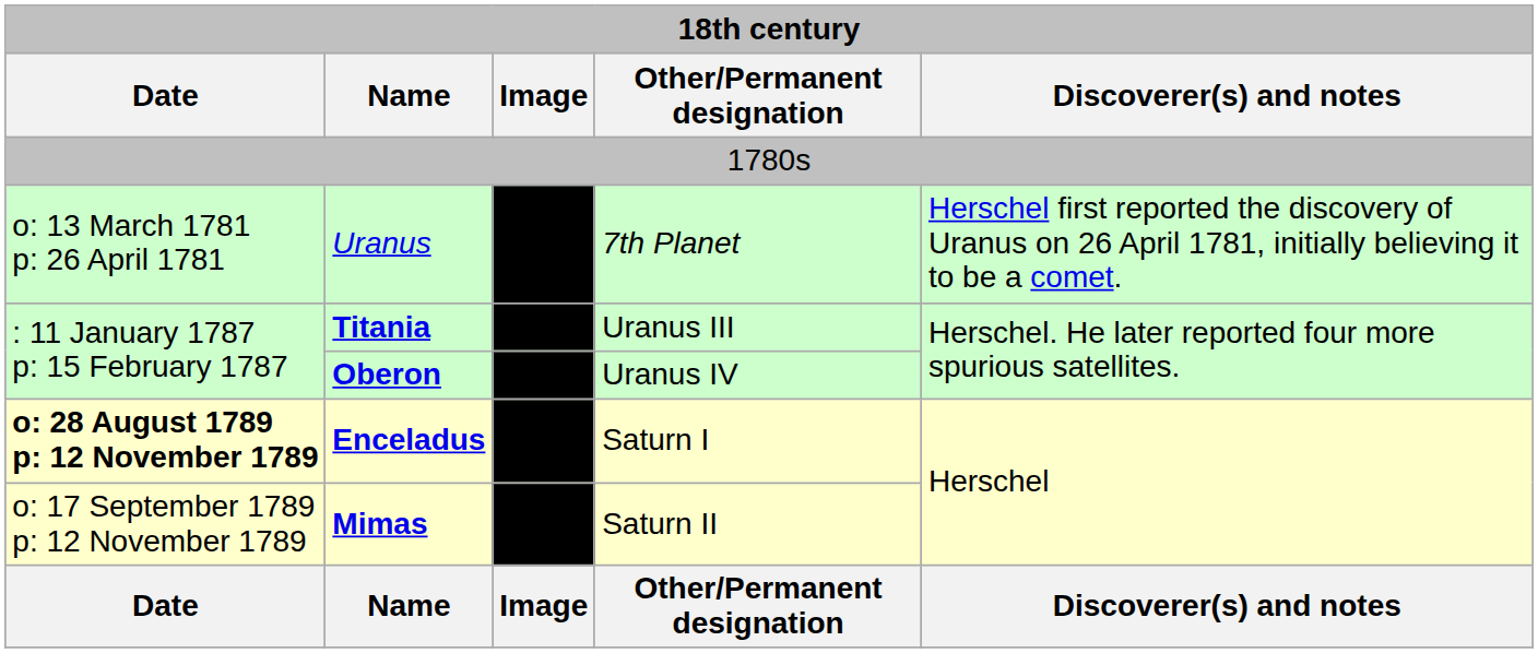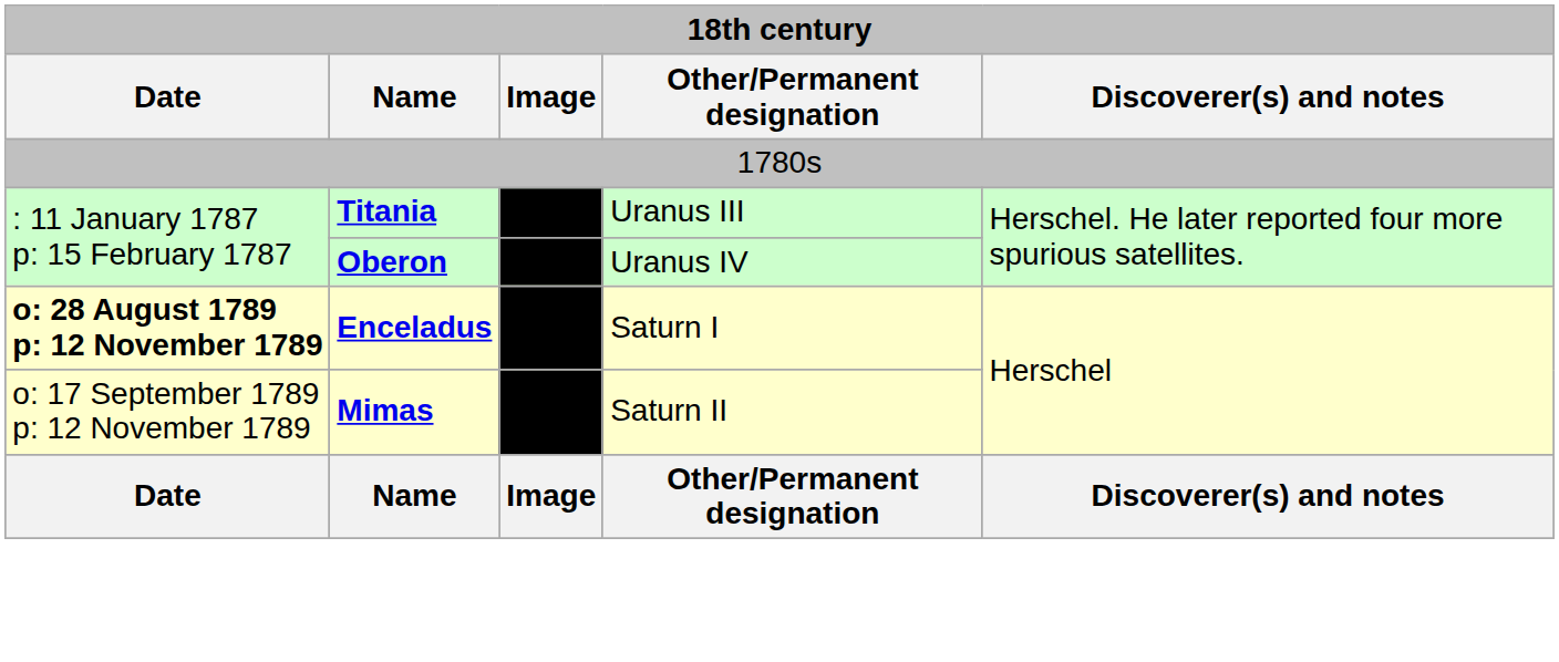 <table class="wikitable" width="800">
 <tr>
 <th colspan="5" style="background-color: Silver; text-align: center;" id="c18th">18th century</th>
 </tr>
 <tr>
 <th>Date</th>
 <th>Name</th>
 <th>Image</th>
 <th>Other/Permanent designation</th>
 <th>Discoverer(s) and notes</th>
 </tr>
 <tr>
 <td colspan="5" style="background-color: Silver; text-align: center;" id="a1780s">1780s</td>
-</tr>
-<tr bgcolor="#CCFFCC">
-<td style="white-space: nowrap">o: 13 March 1781<br>p: 26 April 1781</td>
-<td><em><a href='#'>Uranus</a></em></td>
-<td bgcolor="Black"></td>
-<td><em>7th Planet</em></td>
-<td><a href='#'>Herschel</a> first reported the discovery of Uranus on 26 April 1781, initially believing it to be a <a href='#'>comet</a>.</td>
 </tr>
 <tr bgcolor="#CCFFCC">
 <td style="white-space: nowrap;" rowspan="2">: 11 January 1787<br>p: 15 February 1787</td>
 <td><strong><a href='#'>Titania</a></strong></td>
 <td bgcolor="Black"></td>
 <td>Uranus III<br><small></small></td>
 <td rowspan="2">Herschel. He later reported four more spurious satellites.</td>
 </tr>
 <tr bgcolor="#CCFFCC">
 <td><strong><a href='#'>Oberon</a></strong></td>
 <td bgcolor="Black"></td>
 <td>Uranus IV<br><small></small></td>
 </tr>
 <tr bgcolor="#FFFFCC">
 <td style="white-space: nowrap"><strong>o: 28 August 1789<br>p: 12 November 1789</strong></td>
 <td><strong><a href='#'>Enceladus</a></strong></td>
 <td bgcolor="Black"></td>
 <td>Saturn I</td>
 <td rowspan="2">Herschel</td>
 </tr>
 <tr bgcolor="#FFFFCC">
 <td style="white-space: nowrap">o: 17 September 1789<br>p: 12 November 1789</td>
 <td><strong><a href='#'>Mimas</a></strong></td>
 <td bgcolor="Black"></td>
 <td>Saturn II</td>
 </tr>
 <tr>
 <th>Date</th>
 <th>Name</th>
 <th>Image</th>
 <th>Other/Permanent designation</th>
 <th>Discoverer(s) and notes</th>
 </tr>
 </table>
